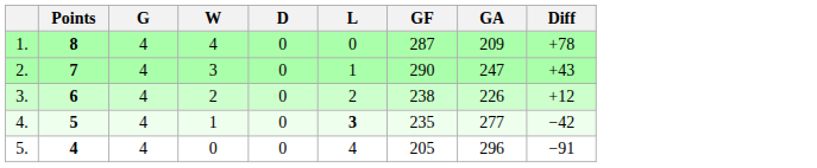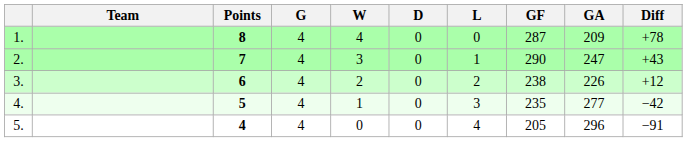 <table class=wikitable style="text-align:center">
 <tr bgcolor="#DCDCDC">
 <th width="25"></th>
+<th width="200">Team</th>
 <th width="60">Points</th>
 <th width="60">G</th>
 <th width="60">W</th>
 <th width="60">D</th>
 <th width="60">L</th>
 <th width="60">GF</th>
 <th width="60">GA</th>
 <th width="60">Diff</th>
 </tr>
 <tr bgcolor=#AAFFAA>
 <td>1.</td>
+<td align=left></td>
 <td><strong>8</strong></td>
 <td>4</td>
 <td>4</td>
 <td>0</td>
 <td>0</td>
 <td>287</td>
 <td>209</td>
 <td>+78</td>
 </tr>
 <tr bgcolor=#AAFFAA>
 <td>2.</td>
+<td align=left></td>
 <td><strong>7</strong></td>
 <td>4</td>
 <td>3</td>
 <td>0</td>
 <td>1</td>
 <td>290</td>
 <td>247</td>
 <td>+43</td>
 </tr>
 <tr bgcolor=#CCFFCC>
 <td>3.</td>
+<td align=left></td>
 <td><strong>6</strong></td>
 <td>4</td>
 <td>2</td>
 <td>0</td>
 <td>2</td>
 <td>238</td>
 <td>226</td>
 <td>+12</td>
 </tr>
 <tr bgcolor=#EEFFEE>
 <td>4.</td>
+<td align=left></td>
 <td><strong>5</strong></td>
 <td>4</td>
 <td>1</td>
 <td>0</td>
-<td><strong>3</strong></td>
+<td>3</td>
 <td>235</td>
 <td>277</td>
 <td>−42</td>
 </tr>
 <tr bgcolor=#FFFFFF>
 <td>5.</td>
+<td align=left></td>
 <td><strong>4</strong></td>
 <td>4</td>
 <td>0</td>
 <td>0</td>
 <td>4</td>
 <td>205</td>
 <td>296</td>
 <td>−91</td>
 </tr>
 </table>
